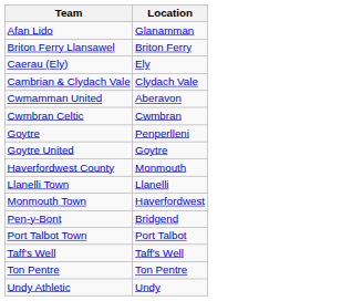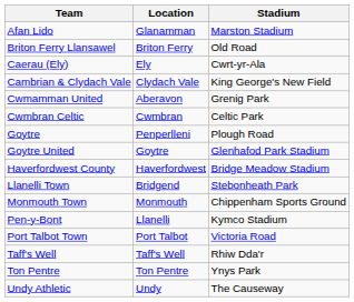 <table class="wikitable sortable">
 <tr>
 <th>Team</th>
 <th>Location</th>
+<th>Stadium</th>
 </tr>
 <tr>
 <td><a href='#'>Afan Lido</a></td>
 <td><a href='#'>Glanamman</a></td>
+<td><a href='#'>Marston Stadium</a></td>
 </tr>
 <tr>
 <td><a href='#'>Briton Ferry Llansawel</a></td>
 <td><a href='#'>Briton Ferry</a></td>
+<td>Old Road</td>
 </tr>
 <tr>
 <td><a href='#'>Caerau (Ely)</a></td>
 <td><a href='#'>Ely</a></td>
+<td>Cwrt-yr-Ala</td>
 </tr>
 <tr>
 <td><a href='#'>Cambrian & Clydach Vale</a></td>
 <td><a href='#'>Clydach Vale</a></td>
+<td>King George's New Field</td>
 </tr>
 <tr>
 <td><a href='#'>Cwmamman United</a></td>
 <td><a href='#'>Aberavon</a></td>
+<td>Grenig Park</td>
 </tr>
 <tr>
 <td><a href='#'>Cwmbran Celtic</a></td>
 <td><a href='#'>Cwmbran</a></td>
+<td>Celtic Park</td>
 </tr>
 <tr>
 <td><a href='#'>Goytre</a></td>
 <td><a href='#'>Penperlleni</a></td>
+<td>Plough Road</td>
 </tr>
 <tr>
 <td><a href='#'>Goytre United</a></td>
 <td><a href='#'>Goytre</a></td>
+<td><a href='#'>Glenhafod Park Stadium</a></td>
 </tr>
 <tr>
 <td><a href='#'>Haverfordwest County</a></td>
-<td><a href='#'>Monmouth</a></td>
+<td><a href='#'>Haverfordwest</a></td>
+<td><a href='#'>Bridge Meadow Stadium</a></td>
 </tr>
 <tr>
 <td><a href='#'>Llanelli Town</a></td>
-<td><a href='#'>Llanelli</a></td>
+<td><a href='#'>Bridgend</a></td>
+<td><a href='#'>Stebonheath Park</a></td>
 </tr>
 <tr>
 <td><a href='#'>Monmouth Town</a></td>
-<td><a href='#'>Haverfordwest</a></td>
+<td><a href='#'>Monmouth</a></td>
+<td>Chippenham Sports Ground</td>
 </tr>
 <tr>
 <td><a href='#'>Pen-y-Bont</a></td>
-<td><a href='#'>Bridgend</a></td>
+<td><a href='#'>Llanelli</a></td>
+<td>Kymco Stadium</td>
 </tr>
 <tr>
 <td><a href='#'>Port Talbot Town</a></td>
 <td><a href='#'>Port Talbot</a></td>
+<td><a href='#'>Victoria Road</a></td>
 </tr>
 <tr>
 <td><a href='#'>Taff's Well</a></td>
 <td><a href='#'>Taff's Well</a></td>
+<td>Rhiw Dda'r</td>
 </tr>
 <tr>
 <td><a href='#'>Ton Pentre</a></td>
 <td><a href='#'>Ton Pentre</a></td>
+<td>Ynys Park</td>
 </tr>
 <tr>
 <td><a href='#'>Undy Athletic</a></td>
 <td><a href='#'>Undy</a></td>
+<td>The Causeway</td>
 </tr>
 </table>
